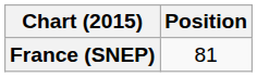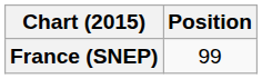 <table class="wikitable plainrowheaders" style="text-align:center">
 <tr>
 <th scope="col">Chart (2015)</th>
 <th scope="col">Position</th>
 </tr>
 <tr>
 <th scope="row">France (SNEP)</th>
-<td>81</td>
+<td>99</td>
 </tr>
 </table>
